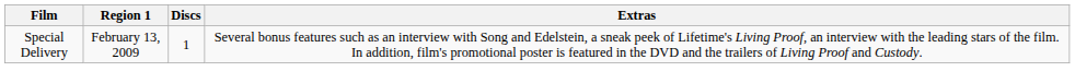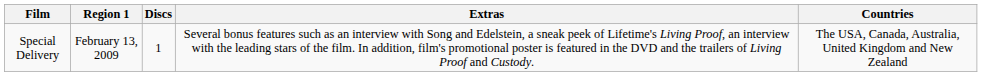 <table class="wikitable" style="width:100%;">
 <tr>
 <th>Film</th>
 <th>Region 1</th>
 <th>Discs</th>
 <th>Extras</th>
+<th>Countries</th>
 </tr>
 <tr>
 <td style="text-align:center;">Special Delivery</td>
 <td style="text-align:center;">February 13, 2009</td>
 <td style="text-align:center;">1</td>
 <td style="text-align:center;">Several bonus features such as an interview with Song and Edelstein, a sneak peek of Lifetime's <em>Living Proof</em>, an interview with the leading stars of the film. In addition, film's promotional poster is featured in the DVD and the trailers of <em>Living Proof</em> and <em>Custody</em>.</td>
+<td style="text-align:center;">The USA, Canada, Australia, United Kingdom and New Zealand </td>
 </tr>
 </table>
